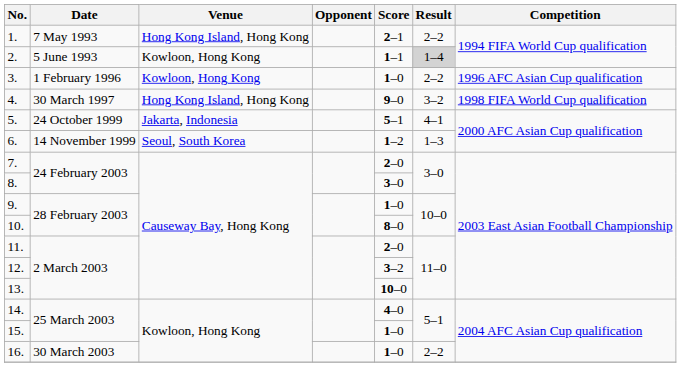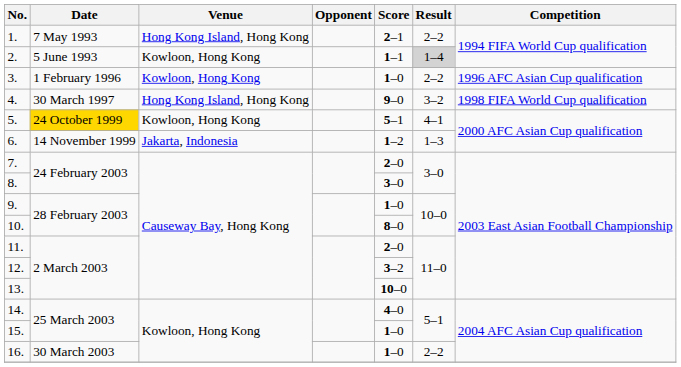 <table class="wikitable">
 <tr>
 <th>No.</th>
 <th>Date</th>
 <th>Venue</th>
 <th>Opponent</th>
 <th>Score</th>
 <th>Result</th>
 <th>Competition</th>
 </tr>
 <tr>
 <td>1.</td>
 <td>7 May 1993</td>
 <td><a href='#'>Hong Kong Island</a>, Hong Kong</td>
 <td></td>
 <td align=center><strong>2</strong>–1</td>
 <td align=center>2–2</td>
 <td rowspan=2><a href='#'>1994 FIFA World Cup qualification</a></td>
 </tr>
 <tr>
 <td>2.</td>
 <td>5 June 1993</td>
 <td>Kowloon, Hong Kong</td>
 <td></td>
 <td align=center><strong>1</strong>–1</td>
 <td align=center style="background: lightgrey;">1–4</td>
 </tr>
 <tr>
 <td>3.</td>
 <td>1 February 1996</td>
 <td><a href='#'>Kowloon</a>, <a href='#'>Hong Kong</a></td>
 <td></td>
 <td align=center><strong>1</strong>–0</td>
 <td align=center>2–2</td>
 <td><a href='#'>1996 AFC Asian Cup qualification</a></td>
 </tr>
 <tr>
 <td>4.</td>
 <td>30 March 1997</td>
 <td><a href='#'>Hong Kong Island</a>, Hong Kong</td>
 <td></td>
 <td align=center><strong>9</strong>–0</td>
 <td align=center>3–2</td>
 <td><a href='#'>1998 FIFA World Cup qualification</a></td>
 </tr>
 <tr>
 <td>5.</td>
-<td>24 October 1999</td>
-<td><a href='#'>Jakarta</a>, <a href='#'>Indonesia</a></td>
+<td style="background: gold;">24 October 1999</td>
+<td>Kowloon, Hong Kong</td>
 <td></td>
 <td align=center><strong>5</strong>–1</td>
 <td align=center>4–1</td>
 <td rowspan=2><a href='#'>2000 AFC Asian Cup qualification</a></td>
 </tr>
 <tr>
 <td>6.</td>
 <td>14 November 1999</td>
-<td><a href='#'>Seoul</a>, <a href='#'>South Korea</a></td>
+<td><a href='#'>Jakarta</a>, <a href='#'>Indonesia</a></td>
 <td></td>
 <td align=center><strong>1</strong>–2</td>
 <td align=center>1–3</td>
 </tr>
 <tr>
 <td>7.</td>
 <td rowspan=2>24 February 2003</td>
 <td rowspan=7><a href='#'>Causeway Bay</a>, Hong Kong</td>
 <td rowspan=2></td>
 <td align=center><strong>2</strong>–0</td>
 <td rowspan=2 align=center>3–0</td>
 <td rowspan=7><a href='#'>2003 East Asian Football Championship</a></td>
 </tr>
 <tr>
 <td>8.</td>
 <td align=center><strong>3</strong>–0</td>
 </tr>
 <tr>
 <td>9.</td>
 <td rowspan=2>28 February 2003</td>
 <td rowspan=2></td>
 <td align=center><strong>1</strong>–0</td>
 <td rowspan=2 align=center>10–0</td>
 </tr>
 <tr>
 <td>10.</td>
 <td align=center><strong>8</strong>–0</td>
 </tr>
 <tr>
 <td>11.</td>
 <td rowspan=3>2 March 2003</td>
 <td rowspan=3></td>
 <td align=center><strong>2</strong>–0</td>
 <td rowspan=3 align=center>11–0</td>
 </tr>
 <tr>
 <td>12.</td>
 <td align=center><strong>3</strong>–2</td>
 </tr>
 <tr>
 <td>13.</td>
 <td align=center><strong>10</strong>–0</td>
 </tr>
 <tr>
 <td>14.</td>
 <td rowspan=2>25 March 2003</td>
 <td rowspan=3>Kowloon, Hong Kong</td>
 <td rowspan=2></td>
 <td align=center><strong>4</strong>–0</td>
 <td rowspan=2 align=center>5–1</td>
 <td rowspan=3><a href='#'>2004 AFC Asian Cup qualification</a></td>
 </tr>
 <tr>
 <td>15.</td>
 <td align=center><strong>1</strong>–0</td>
 </tr>
 <tr>
 <td>16.</td>
 <td>30 March 2003</td>
 <td></td>
 <td align=center><strong>1</strong>–0</td>
 <td align=center>2–2</td>
 </tr>
 <tr>
 </tr>
 </table>
